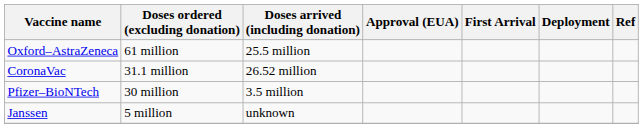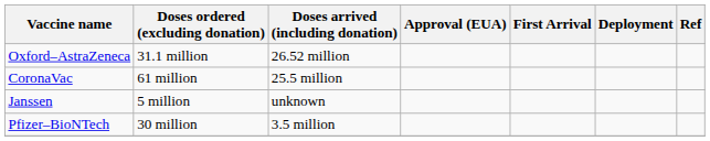 <table class="wikitable">
 <tr>
 <th>Vaccine name</th>
 <th>Doses ordered<br>(excluding donation)</th>
 <th>Doses arrived<br>(including donation)</th>
 <th>Approval (EUA)</th>
 <th>First Arrival</th>
 <th>Deployment</th>
 <th>Ref</th>
 </tr>
 <tr>
 <td> <a href='#'>Oxford–AstraZeneca</a></td>
+<td>31.1 million</td>
+<td>26.52 million</td>
+<td></td>
+<td></td>
+<td></td>
+<td></td>
+</tr>
+<tr>
+<td> <a href='#'>CoronaVac</a></td>
 <td>61 million</td>
 <td>25.5 million</td>
 <td></td>
 <td></td>
 <td></td>
 <td></td>
 </tr>
 <tr>
-<td> <a href='#'>CoronaVac</a></td>
-<td>31.1 million</td>
-<td>26.52 million</td>
+<td> <a href='#'>Janssen</a></td>
+<td>5 million</td>
+<td>unknown</td>
 <td></td>
 <td></td>
 <td></td>
 <td></td>
 </tr>
 <tr>
 <td> <a href='#'>Pfizer–BioNTech</a></td>
 <td>30 million</td>
 <td>3.5 million</td>
 <td></td>
 <td></td>
 <td></td>
 <td></td>
 </tr>
 <tr>
-<td> <a href='#'>Janssen</a></td>
-<td>5 million</td>
-<td>unknown</td>
-<td></td>
-<td></td>
-<td></td>
-<td></td>
-</tr>
-<tr>
 </tr>
 </table>
